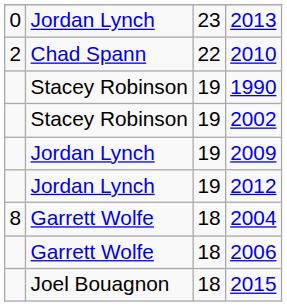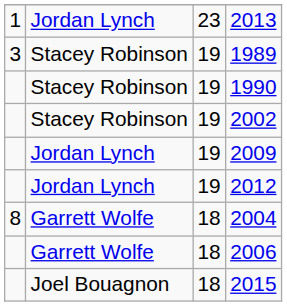 <table class="wikitable">
 <tr>
 </tr>
 <tr>
-<td>0</td>
+<td>1</td>
 <td><a href='#'>Jordan Lynch</a></td>
 <td>23</td>
 <td><a href='#'>2013</a></td>
 </tr>
 <tr>
-<td>2</td>
-<td><a href='#'>Chad Spann</a></td>
-<td>22</td>
-<td><a href='#'>2010</a></td>
+<td>3</td>
+<td>Stacey Robinson</td>
+<td>19</td>
+<td><a href='#'>1989</a></td>
 </tr>
 <tr>
 <td></td>
 <td>Stacey Robinson</td>
 <td>19</td>
 <td><a href='#'>1990</a></td>
 </tr>
 <tr>
 <td></td>
 <td>Stacey Robinson</td>
 <td>19</td>
 <td><a href='#'>2002</a></td>
 </tr>
 <tr>
 <td></td>
 <td><a href='#'>Jordan Lynch</a></td>
 <td>19</td>
 <td><a href='#'>2009</a></td>
 </tr>
 <tr>
 <td></td>
 <td><a href='#'>Jordan Lynch</a></td>
 <td>19</td>
 <td><a href='#'>2012</a></td>
 </tr>
 <tr>
 <td>8</td>
 <td><a href='#'>Garrett Wolfe</a></td>
 <td>18</td>
 <td><a href='#'>2004</a></td>
 </tr>
 <tr>
 <td></td>
 <td><a href='#'>Garrett Wolfe</a></td>
 <td>18</td>
 <td><a href='#'>2006</a></td>
 </tr>
 <tr>
 <td></td>
 <td>Joel Bouagnon</td>
 <td>18</td>
 <td><a href='#'>2015</a></td>
 </tr>
 </table>
